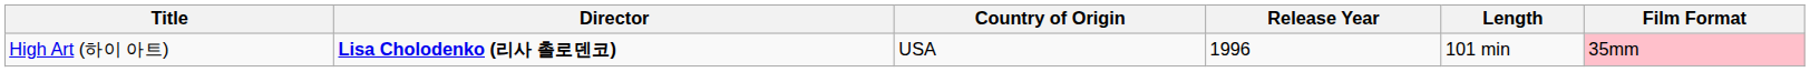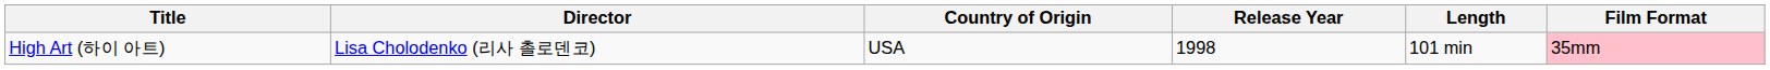 <table class="wikitable" style="width: 100%;">
 <tr>
 <th>Title</th>
 <th>Director</th>
 <th>Country of Origin</th>
 <th>Release Year</th>
 <th>Length</th>
 <th>Film Format</th>
 </tr>
 <tr>
 <td><a href='#'>High Art</a> (하이 아트)</td>
-<td><strong><a href='#'>Lisa Cholodenko</a> (리사 촐로덴코)</strong></td>
+<td><a href='#'>Lisa Cholodenko</a> (리사 촐로덴코)</td>
 <td>USA</td>
-<td>1996</td>
+<td>1998</td>
 <td>101 min</td>
 <td style="background: pink;">35mm</td>
 </tr>
 </table>
